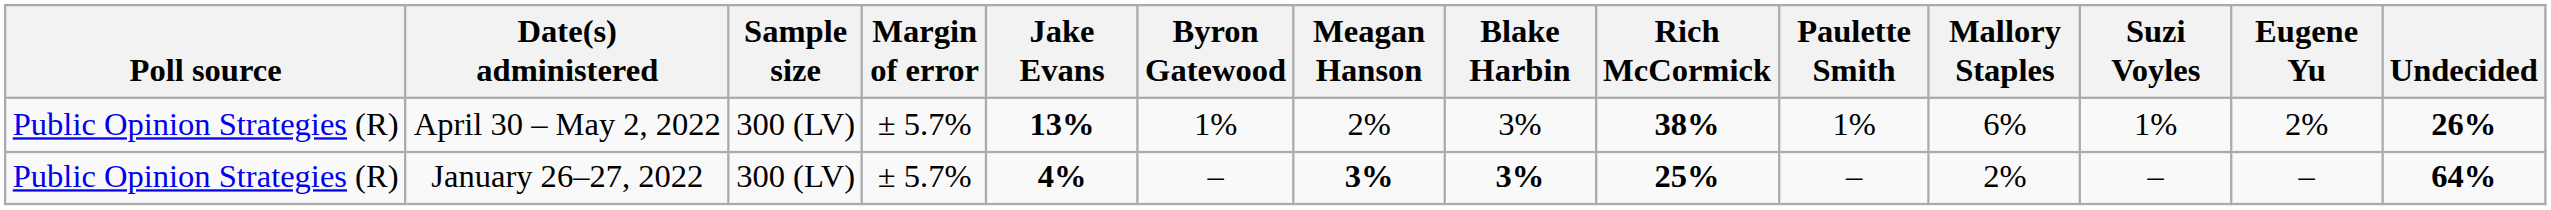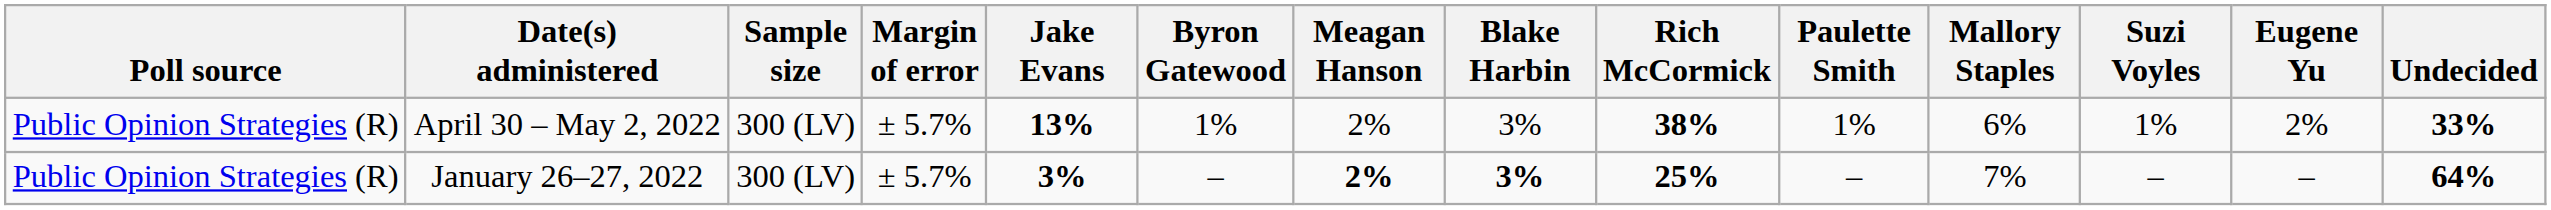 <table class="wikitable" style="font-size:90%;text-align:center;">
 <tr style="vertical-align:bottom">
 <th>Poll source</th>
 <th>Date(s)<br>administered</th>
 <th>Sample<br>size</th>
 <th>Margin<br>of error</th>
 <th style="width:60px;">Jake<br>Evans</th>
 <th style="width:60px;">Byron<br>Gatewood</th>
 <th style="width:60px;">Meagan<br>Hanson</th>
 <th style="width:60px;">Blake<br>Harbin</th>
 <th style="width:60px;">Rich<br>McCormick</th>
 <th style="width:60px;">Paulette<br>Smith</th>
 <th style="width:60px;">Mallory<br>Staples</th>
 <th style="width:60px;">Suzi<br>Voyles</th>
 <th style="width:60px;">Eugene<br>Yu</th>
 <th>Undecided</th>
 </tr>
 <tr>
 <td style="text-align:left;"><a href='#'>Public Opinion Strategies</a> (R)</td>
 <td>April 30 – May 2, 2022</td>
 <td>300 (LV)</td>
 <td>± 5.7%</td>
 <td><strong>13%</strong></td>
 <td>1%</td>
 <td>2%</td>
 <td>3%</td>
 <td><strong>38%</strong></td>
 <td>1%</td>
 <td>6%</td>
 <td>1%</td>
 <td>2%</td>
-<td><strong>26%</strong></td>
+<td><strong>33%</strong></td>
 </tr>
 <tr>
 <td style="text-align:left;"><a href='#'>Public Opinion Strategies</a> (R)</td>
 <td>January 26–27, 2022</td>
 <td>300 (LV)</td>
 <td>± 5.7%</td>
-<td><strong>4%</strong></td>
+<td><strong>3%</strong></td>
 <td>–</td>
-<td><strong>3%</strong></td>
+<td><strong>2%</strong></td>
 <td><strong>3%</strong></td>
 <td><strong>25%</strong></td>
 <td>–</td>
-<td>2%</td>
+<td>7%</td>
 <td>–</td>
 <td>–</td>
 <td><strong>64%</strong></td>
 </tr>
 </table>
